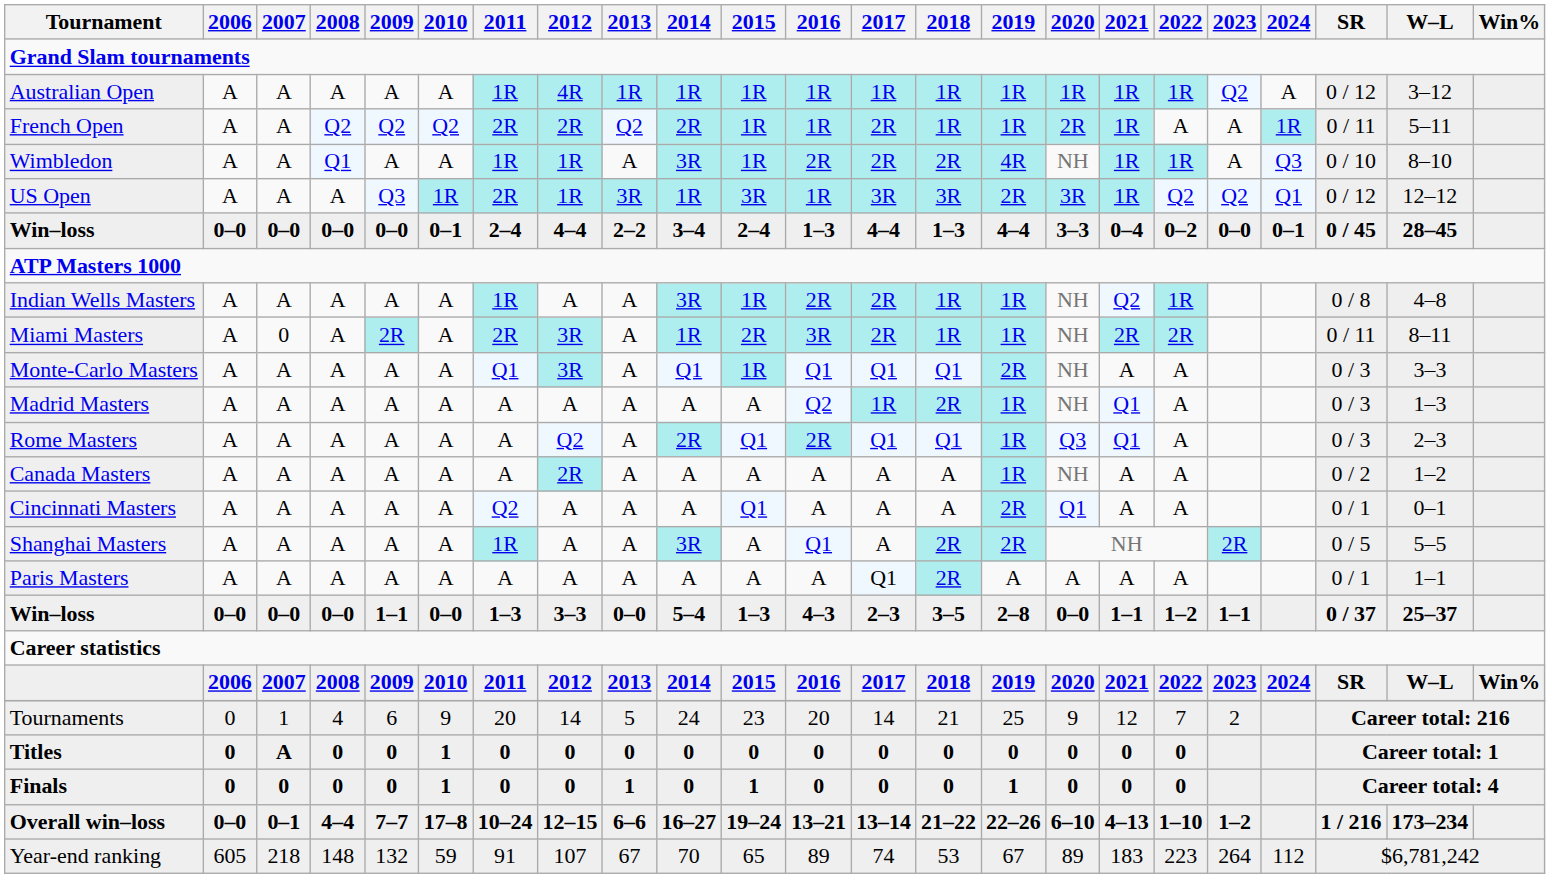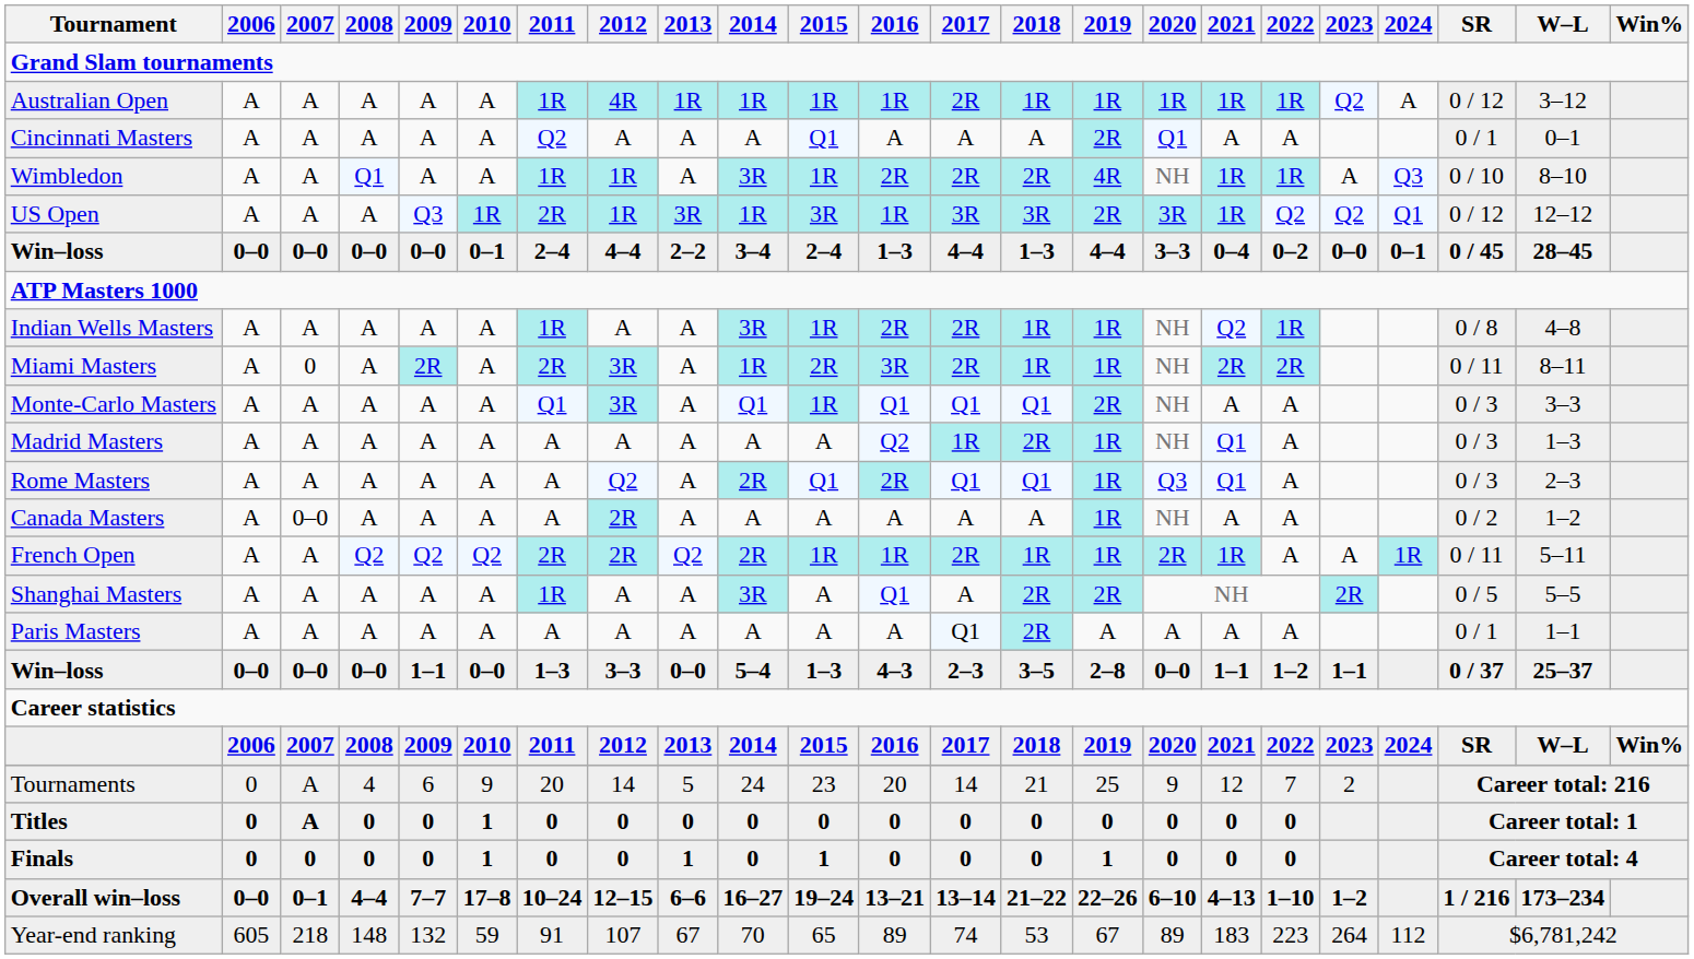 <table class="wikitable nowrap" style=text-align:center>
 <tr>
 <th>Tournament</th>
 <th><a href='#'>2006</a></th>
 <th><a href='#'>2007</a></th>
 <th><a href='#'>2008</a></th>
 <th><a href='#'>2009</a></th>
 <th><a href='#'>2010</a></th>
 <th><a href='#'>2011</a></th>
 <th><a href='#'>2012</a></th>
 <th><a href='#'>2013</a></th>
 <th><a href='#'>2014</a></th>
 <th><a href='#'>2015</a></th>
 <th><a href='#'>2016</a></th>
 <th><a href='#'>2017</a></th>
 <th><a href='#'>2018</a></th>
 <th><a href='#'>2019</a></th>
 <th><a href='#'>2020</a></th>
 <th><a href='#'>2021</a></th>
 <th><a href='#'>2022</a></th>
 <th><a href='#'>2023</a></th>
 <th><a href='#'>2024</a></th>
 <th>SR</th>
 <th>W–L</th>
 <th>Win%</th>
 </tr>
 <tr>
 <td colspan="23" align="left"><strong><a href='#'>Grand Slam tournaments</a></strong></td>
 </tr>
 <tr>
 <td bgcolor=efefef align=left><a href='#'>Australian Open</a></td>
 <td>A</td>
 <td>A</td>
 <td>A</td>
 <td>A</td>
 <td>A</td>
 <td bgcolor=afeeee><a href='#'>1R</a></td>
 <td bgcolor=afeeee><a href='#'>4R</a></td>
 <td bgcolor=afeeee><a href='#'>1R</a></td>
 <td bgcolor=afeeee><a href='#'>1R</a></td>
 <td bgcolor=afeeee><a href='#'>1R</a></td>
 <td bgcolor=afeeee><a href='#'>1R</a></td>
-<td bgcolor=afeeee><a href='#'>1R</a></td>
+<td bgcolor=afeeee><a href='#'>2R</a></td>
 <td bgcolor=afeeee><a href='#'>1R</a></td>
 <td bgcolor=afeeee><a href='#'>1R</a></td>
 <td bgcolor=afeeee><a href='#'>1R</a></td>
 <td bgcolor=afeeee><a href='#'>1R</a></td>
 <td bgcolor=afeeee><a href='#'>1R</a></td>
 <td bgcolor=f0f8ff><a href='#'>Q2</a></td>
 <td>A</td>
 <td bgcolor="efefef">0 / 12</td>
 <td bgcolor=efefef>3–12</td>
 <td bgcolor=efefef></td>
 </tr>
 <tr>
-<td bgcolor=efefef align=left><a href='#'>French Open</a></td>
+<td bgcolor=efefef align=left><a href='#'>Cincinnati Masters</a></td>
+<td>A</td>
+<td>A</td>
+<td>A</td>
 <td>A</td>
 <td>A</td>
 <td bgcolor=f0f8ff><a href='#'>Q2</a></td>
-<td bgcolor=f0f8ff><a href='#'>Q2</a></td>
-<td bgcolor=f0f8ff><a href='#'>Q2</a></td>
-<td bgcolor=afeeee><a href='#'>2R</a></td>
-<td bgcolor=afeeee><a href='#'>2R</a></td>
-<td bgcolor=f0f8ff><a href='#'>Q2</a></td>
-<td bgcolor=afeeee><a href='#'>2R</a></td>
-<td bgcolor=afeeee><a href='#'>1R</a></td>
-<td bgcolor=afeeee><a href='#'>1R</a></td>
-<td bgcolor=afeeee><a href='#'>2R</a></td>
-<td bgcolor=afeeee><a href='#'>1R</a></td>
-<td bgcolor=afeeee><a href='#'>1R</a></td>
-<td bgcolor=afeeee><a href='#'>2R</a></td>
-<td bgcolor=afeeee><a href='#'>1R</a></td>
 <td>A</td>
 <td>A</td>
-<td bgcolor=afeeee><a href='#'>1R</a></td>
-<td bgcolor="efefef">0 / 11</td>
-<td bgcolor=efefef>5–11</td>
+<td>A</td>
+<td bgcolor=f0f8ff><a href='#'>Q1</a></td>
+<td>A</td>
+<td>A</td>
+<td>A</td>
+<td bgcolor=afeeee><a href='#'>2R</a></td>
+<td bgcolor=f0f8ff><a href='#'>Q1</a></td>
+<td>A</td>
+<td>A</td>
+<td></td>
+<td></td>
+<td bgcolor="efefef">0 / 1</td>
+<td bgcolor=efefef>0–1</td>
 <td bgcolor=efefef></td>
 </tr>
 <tr>
 <td bgcolor=efefef align=left><a href='#'>Wimbledon</a></td>
 <td>A</td>
 <td>A</td>
 <td bgcolor=f0f8ff><a href='#'>Q1</a></td>
 <td>A</td>
 <td>A</td>
 <td bgcolor=afeeee><a href='#'>1R</a></td>
 <td bgcolor=afeeee><a href='#'>1R</a></td>
 <td>A</td>
 <td bgcolor=afeeee><a href='#'>3R</a></td>
 <td bgcolor=afeeee><a href='#'>1R</a></td>
 <td bgcolor=afeeee><a href='#'>2R</a></td>
 <td bgcolor=afeeee><a href='#'>2R</a></td>
 <td bgcolor=afeeee><a href='#'>2R</a></td>
 <td bgcolor=afeeee><a href='#'>4R</a></td>
 <td style=color:#767676>NH</td>
 <td bgcolor=afeeee><a href='#'>1R</a></td>
 <td bgcolor=afeeee><a href='#'>1R</a></td>
 <td>A</td>
 <td bgcolor=f0f8ff><a href='#'>Q3</a></td>
 <td bgcolor="efefef">0 / 10</td>
 <td bgcolor=efefef>8–10</td>
 <td bgcolor=efefef></td>
 </tr>
 <tr>
 <td bgcolor=efefef align=left><a href='#'>US Open</a></td>
 <td>A</td>
 <td>A</td>
 <td>A</td>
 <td bgcolor=f0f8ff><a href='#'>Q3</a></td>
 <td bgcolor=afeeee><a href='#'>1R</a></td>
 <td bgcolor=afeeee><a href='#'>2R</a></td>
 <td bgcolor=afeeee><a href='#'>1R</a></td>
 <td bgcolor=afeeee><a href='#'>3R</a></td>
 <td bgcolor=afeeee><a href='#'>1R</a></td>
 <td bgcolor=afeeee><a href='#'>3R</a></td>
 <td bgcolor=afeeee><a href='#'>1R</a></td>
 <td bgcolor=afeeee><a href='#'>3R</a></td>
 <td bgcolor=afeeee><a href='#'>3R</a></td>
 <td bgcolor=afeeee><a href='#'>2R</a></td>
 <td bgcolor=afeeee><a href='#'>3R</a></td>
 <td bgcolor=afeeee><a href='#'>1R</a></td>
 <td bgcolor=f0f8ff><a href='#'>Q2</a></td>
 <td bgcolor=f0f8ff><a href='#'>Q2</a></td>
 <td bgcolor=f0f8ff><a href='#'>Q1</a></td>
 <td bgcolor="efefef">0 / 12</td>
 <td bgcolor=efefef>12–12</td>
 <td bgcolor=efefef></td>
 </tr>
 <tr style=background:#efefef;font-weight:bold>
 <td style=text-align:left>Win–loss</td>
 <td>0–0</td>
 <td>0–0</td>
 <td>0–0</td>
 <td>0–0</td>
 <td>0–1</td>
 <td>2–4</td>
 <td>4–4</td>
 <td>2–2</td>
 <td>3–4</td>
 <td>2–4</td>
 <td>1–3</td>
 <td>4–4</td>
 <td>1–3</td>
 <td>4–4</td>
 <td>3–3</td>
 <td>0–4</td>
 <td>0–2</td>
 <td>0–0</td>
 <td>0–1</td>
 <td>0 / 45</td>
 <td>28–45</td>
 <td></td>
 </tr>
 <tr>
 <td colspan="23" align="left"><strong><a href='#'>ATP Masters 1000</a></strong></td>
 </tr>
 <tr>
 <td bgcolor=efefef align=left><a href='#'>Indian Wells Masters</a></td>
 <td>A</td>
 <td>A</td>
 <td>A</td>
 <td>A</td>
 <td>A</td>
 <td bgcolor=afeeee><a href='#'>1R</a></td>
 <td>A</td>
 <td>A</td>
 <td bgcolor=afeeee><a href='#'>3R</a></td>
 <td bgcolor=afeeee><a href='#'>1R</a></td>
 <td bgcolor=afeeee><a href='#'>2R</a></td>
 <td bgcolor=afeeee><a href='#'>2R</a></td>
 <td bgcolor=afeeee><a href='#'>1R</a></td>
 <td bgcolor=afeeee><a href='#'>1R</a></td>
 <td style=color:#767676>NH</td>
 <td bgcolor=f0f8ff><a href='#'>Q2</a></td>
 <td bgcolor=afeeee><a href='#'>1R</a></td>
 <td></td>
 <td></td>
 <td bgcolor="efefef">0 / 8</td>
 <td bgcolor=efefef>4–8</td>
 <td bgcolor=efefef></td>
 </tr>
 <tr>
 <td bgcolor=efefef align=left><a href='#'>Miami Masters</a></td>
 <td>A</td>
 <td>0</td>
 <td>A</td>
 <td bgcolor=afeeee><a href='#'>2R</a></td>
 <td>A</td>
 <td bgcolor=afeeee><a href='#'>2R</a></td>
 <td bgcolor=afeeee><a href='#'>3R</a></td>
 <td>A</td>
 <td bgcolor=afeeee><a href='#'>1R</a></td>
 <td bgcolor=afeeee><a href='#'>2R</a></td>
 <td bgcolor=afeeee><a href='#'>3R</a></td>
 <td bgcolor=afeeee><a href='#'>2R</a></td>
 <td bgcolor=afeeee><a href='#'>1R</a></td>
 <td bgcolor=afeeee><a href='#'>1R</a></td>
 <td style=color:#767676>NH</td>
 <td bgcolor=afeeee><a href='#'>2R</a></td>
 <td bgcolor=afeeee><a href='#'>2R</a></td>
 <td></td>
 <td></td>
 <td bgcolor="efefef">0 / 11</td>
 <td bgcolor=efefef>8–11</td>
 <td bgcolor=efefef></td>
 </tr>
 <tr>
 <td bgcolor=efefef align=left><a href='#'>Monte-Carlo Masters</a></td>
 <td>A</td>
 <td>A</td>
 <td>A</td>
 <td>A</td>
 <td>A</td>
 <td bgcolor=f0f8ff><a href='#'>Q1</a></td>
 <td bgcolor=afeeee><a href='#'>3R</a></td>
 <td>A</td>
 <td bgcolor=f0f8ff><a href='#'>Q1</a></td>
 <td bgcolor=afeeee><a href='#'>1R</a></td>
 <td bgcolor=f0f8ff><a href='#'>Q1</a></td>
 <td bgcolor=f0f8ff><a href='#'>Q1</a></td>
 <td bgcolor=f0f8ff><a href='#'>Q1</a></td>
 <td bgcolor=afeeee><a href='#'>2R</a></td>
 <td style=color:#767676>NH</td>
 <td>A</td>
 <td>A</td>
 <td></td>
 <td></td>
 <td bgcolor="efefef">0 / 3</td>
 <td bgcolor=efefef>3–3</td>
 <td bgcolor=efefef></td>
 </tr>
 <tr>
 <td bgcolor=efefef align=left><a href='#'>Madrid Masters</a></td>
 <td>A</td>
 <td>A</td>
 <td>A</td>
 <td>A</td>
 <td>A</td>
 <td>A</td>
 <td>A</td>
 <td>A</td>
 <td>A</td>
 <td>A</td>
 <td bgcolor=f0f8ff><a href='#'>Q2</a></td>
 <td bgcolor=afeeee><a href='#'>1R</a></td>
 <td bgcolor=afeeee><a href='#'>2R</a></td>
 <td bgcolor=afeeee><a href='#'>1R</a></td>
 <td style=color:#767676>NH</td>
 <td bgcolor=f0f8ff><a href='#'>Q1</a></td>
 <td>A</td>
 <td></td>
 <td></td>
 <td bgcolor="efefef">0 / 3</td>
 <td bgcolor=efefef>1–3</td>
 <td bgcolor=efefef></td>
 </tr>
 <tr>
 <td bgcolor=efefef align=left><a href='#'>Rome Masters</a></td>
 <td>A</td>
 <td>A</td>
 <td>A</td>
 <td>A</td>
 <td>A</td>
 <td>A</td>
 <td bgcolor=f0f8ff><a href='#'>Q2</a></td>
 <td>A</td>
 <td bgcolor=afeeee><a href='#'>2R</a></td>
 <td bgcolor=f0f8ff><a href='#'>Q1</a></td>
 <td bgcolor=afeeee><a href='#'>2R</a></td>
 <td bgcolor=f0f8ff><a href='#'>Q1</a></td>
 <td bgcolor=f0f8ff><a href='#'>Q1</a></td>
 <td bgcolor=afeeee><a href='#'>1R</a></td>
 <td bgcolor=f0f8ff><a href='#'>Q3</a></td>
 <td bgcolor=f0f8ff><a href='#'>Q1</a></td>
 <td>A</td>
 <td></td>
 <td></td>
 <td bgcolor="efefef">0 / 3</td>
 <td bgcolor=efefef>2–3</td>
 <td bgcolor=efefef></td>
 </tr>
 <tr>
 <td bgcolor=efefef align=left><a href='#'>Canada Masters</a></td>
 <td>A</td>
-<td>A</td>
+<td>0–0</td>
 <td>A</td>
 <td>A</td>
 <td>A</td>
 <td>A</td>
 <td bgcolor=afeeee><a href='#'>2R</a></td>
 <td>A</td>
 <td>A</td>
 <td>A</td>
 <td>A</td>
 <td>A</td>
 <td>A</td>
 <td bgcolor=afeeee><a href='#'>1R</a></td>
 <td style=color:#767676>NH</td>
 <td>A</td>
 <td>A</td>
 <td></td>
 <td></td>
 <td bgcolor="efefef">0 / 2</td>
 <td bgcolor=efefef>1–2</td>
 <td bgcolor=efefef></td>
 </tr>
 <tr>
-<td bgcolor=efefef align=left><a href='#'>Cincinnati Masters</a></td>
-<td>A</td>
-<td>A</td>
-<td>A</td>
+<td bgcolor=efefef align=left><a href='#'>French Open</a></td>
 <td>A</td>
 <td>A</td>
 <td bgcolor=f0f8ff><a href='#'>Q2</a></td>
+<td bgcolor=f0f8ff><a href='#'>Q2</a></td>
+<td bgcolor=f0f8ff><a href='#'>Q2</a></td>
+<td bgcolor=afeeee><a href='#'>2R</a></td>
+<td bgcolor=afeeee><a href='#'>2R</a></td>
+<td bgcolor=f0f8ff><a href='#'>Q2</a></td>
+<td bgcolor=afeeee><a href='#'>2R</a></td>
+<td bgcolor=afeeee><a href='#'>1R</a></td>
+<td bgcolor=afeeee><a href='#'>1R</a></td>
+<td bgcolor=afeeee><a href='#'>2R</a></td>
+<td bgcolor=afeeee><a href='#'>1R</a></td>
+<td bgcolor=afeeee><a href='#'>1R</a></td>
+<td bgcolor=afeeee><a href='#'>2R</a></td>
+<td bgcolor=afeeee><a href='#'>1R</a></td>
 <td>A</td>
 <td>A</td>
-<td>A</td>
-<td bgcolor=f0f8ff><a href='#'>Q1</a></td>
-<td>A</td>
-<td>A</td>
-<td>A</td>
-<td bgcolor=afeeee><a href='#'>2R</a></td>
-<td bgcolor=f0f8ff><a href='#'>Q1</a></td>
-<td>A</td>
-<td>A</td>
-<td></td>
-<td></td>
-<td bgcolor="efefef">0 / 1</td>
-<td bgcolor=efefef>0–1</td>
+<td bgcolor=afeeee><a href='#'>1R</a></td>
+<td bgcolor="efefef">0 / 11</td>
+<td bgcolor=efefef>5–11</td>
 <td bgcolor=efefef></td>
 </tr>
 <tr>
 <td bgcolor=efefef align=left><a href='#'>Shanghai Masters</a></td>
 <td>A</td>
 <td>A</td>
 <td>A</td>
 <td>A</td>
 <td>A</td>
 <td bgcolor=afeeee><a href='#'>1R</a></td>
 <td>A</td>
 <td>A</td>
 <td bgcolor=afeeee><a href='#'>3R</a></td>
 <td>A</td>
 <td bgcolor=f0f8ff><a href='#'>Q1</a></td>
 <td>A</td>
 <td bgcolor=afeeee><a href='#'>2R</a></td>
 <td bgcolor=afeeee><a href='#'>2R</a></td>
 <td colspan="3" style="color:#767676">NH</td>
 <td bgcolor=afeeee><a href='#'>2R</a></td>
 <td></td>
 <td bgcolor="efefef">0 / 5</td>
 <td bgcolor=efefef>5–5</td>
 <td bgcolor=efefef></td>
 </tr>
 <tr>
 <td bgcolor=efefef align=left><a href='#'>Paris Masters</a></td>
 <td>A</td>
 <td>A</td>
 <td>A</td>
 <td>A</td>
 <td>A</td>
 <td>A</td>
 <td>A</td>
 <td>A</td>
 <td>A</td>
 <td>A</td>
 <td>A</td>
 <td bgcolor=f0f8ff>Q1</td>
 <td bgcolor=afeeee><a href='#'>2R</a></td>
 <td>A</td>
 <td>A</td>
 <td>A</td>
 <td>A</td>
 <td></td>
 <td></td>
 <td bgcolor="efefef">0 / 1</td>
 <td bgcolor=efefef>1–1</td>
 <td bgcolor=efefef></td>
 </tr>
 <tr style=background:#efefef;font-weight:bold>
 <td style=text-align:left>Win–loss</td>
 <td>0–0</td>
 <td>0–0</td>
 <td>0–0</td>
 <td>1–1</td>
 <td>0–0</td>
 <td>1–3</td>
 <td>3–3</td>
 <td>0–0</td>
 <td>5–4</td>
 <td>1–3</td>
 <td>4–3</td>
 <td>2–3</td>
 <td>3–5</td>
 <td>2–8</td>
 <td>0–0</td>
 <td>1–1</td>
 <td>1–2</td>
 <td>1–1</td>
 <td></td>
 <td>0 / 37</td>
 <td>25–37</td>
 <td></td>
 </tr>
 <tr>
 <td colspan="23" align="left"><strong>Career statistics</strong></td>
 </tr>
 <tr style=background:#efefef;font-weight:bold>
 <td></td>
 <td><a href='#'>2006</a></td>
 <td><a href='#'>2007</a></td>
 <td><a href='#'>2008</a></td>
 <td><a href='#'>2009</a></td>
 <td><a href='#'>2010</a></td>
 <td><a href='#'>2011</a></td>
 <td><a href='#'>2012</a></td>
 <td><a href='#'>2013</a></td>
 <td><a href='#'>2014</a></td>
 <td><a href='#'>2015</a></td>
 <td><a href='#'>2016</a></td>
 <td><a href='#'>2017</a></td>
 <td><a href='#'>2018</a></td>
 <td><a href='#'>2019</a></td>
 <td><a href='#'>2020</a></td>
 <td><a href='#'>2021</a></td>
 <td><a href='#'>2022</a></td>
 <td><a href='#'>2023</a></td>
 <td><a href='#'>2024</a></td>
 <td>SR</td>
 <td>W–L</td>
 <td>Win%</td>
 </tr>
 <tr>
 </tr>
 <tr style=background:#efefef>
 <td align=left>Tournaments</td>
 <td>0</td>
-<td>1</td>
+<td>A</td>
 <td>4</td>
 <td>6</td>
 <td>9</td>
 <td>20</td>
 <td>14</td>
 <td>5</td>
 <td>24</td>
 <td>23</td>
 <td>20</td>
 <td>14</td>
 <td>21</td>
 <td>25</td>
 <td>9</td>
 <td>12</td>
 <td>7</td>
 <td>2</td>
 <td></td>
 <td colspan="3"><strong>Career total: 216</strong></td>
 </tr>
 <tr style=background:#efefef;font-weight:bold>
 <td style=text-align:left>Titles</td>
 <td>0</td>
 <td>A</td>
 <td>0</td>
 <td>0</td>
 <td>1</td>
 <td>0</td>
 <td>0</td>
 <td>0</td>
 <td>0</td>
 <td>0</td>
 <td>0</td>
 <td>0</td>
 <td>0</td>
 <td>0</td>
 <td>0</td>
 <td>0</td>
 <td>0</td>
 <td></td>
 <td></td>
 <td colspan="3">Career total: 1</td>
 </tr>
 <tr style=background:#efefef;font-weight:bold>
 <td align=left>Finals</td>
 <td>0</td>
 <td>0</td>
 <td>0</td>
 <td>0</td>
 <td>1</td>
 <td>0</td>
 <td>0</td>
 <td>1</td>
 <td>0</td>
 <td>1</td>
 <td>0</td>
 <td>0</td>
 <td>0</td>
 <td>1</td>
 <td>0</td>
 <td>0</td>
 <td>0</td>
 <td></td>
 <td></td>
 <td colspan="3">Career total: 4</td>
 </tr>
 <tr style=font-weight:bold;background:#efefef>
 <td style=text-align:left>Overall win–loss</td>
 <td>0–0</td>
 <td>0–1</td>
 <td>4–4</td>
 <td>7–7</td>
 <td>17–8</td>
 <td>10–24</td>
 <td>12–15</td>
 <td>6–6</td>
 <td>16–27</td>
 <td>19–24</td>
 <td>13–21</td>
 <td>13–14</td>
 <td>21–22</td>
 <td>22–26</td>
 <td>6–10</td>
 <td>4–13</td>
 <td>1–10</td>
 <td>1–2</td>
 <td></td>
 <td>1 / 216</td>
 <td>173–234</td>
 <td></td>
 </tr>
 <tr bgcolor=EFEFEF>
 <td align=left>Year-end ranking</td>
 <td>605</td>
 <td>218</td>
 <td>148</td>
 <td>132</td>
 <td>59</td>
 <td>91</td>
 <td>107</td>
 <td>67</td>
 <td>70</td>
 <td>65</td>
 <td>89</td>
 <td>74</td>
 <td>53</td>
 <td>67</td>
 <td>89</td>
 <td>183</td>
 <td>223</td>
 <td>264</td>
 <td>112</td>
 <td colspan="3">$6,781,242</td>
 </tr>
 </table>
